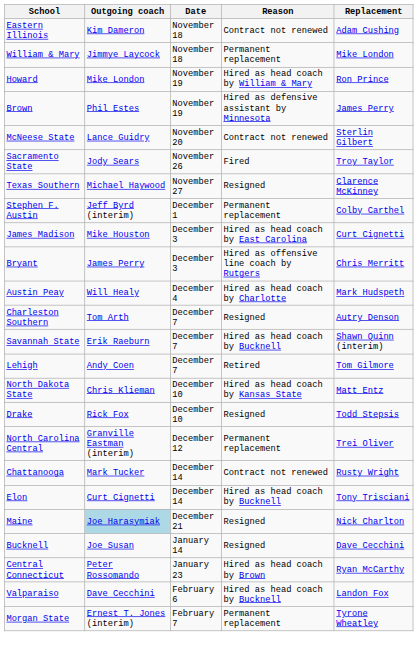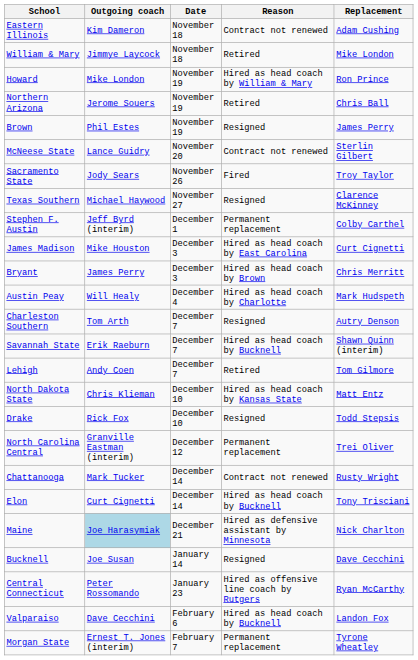 <table class="wikitable sortable">
 <tr>
 <th>School</th>
 <th>Outgoing coach</th>
 <th>Date</th>
 <th>Reason</th>
 <th>Replacement</th>
 </tr>
 <tr>
 <td><a href='#'>Eastern Illinois</a></td>
 <td><a href='#'>Kim Dameron</a></td>
 <td>November 18</td>
 <td>Contract not renewed</td>
 <td><a href='#'>Adam Cushing</a></td>
 </tr>
 <tr>
 <td><a href='#'>William & Mary</a></td>
 <td><a href='#'>Jimmye Laycock</a></td>
 <td>November 18</td>
-<td>Permanent replacement</td>
+<td>Retired</td>
 <td><a href='#'>Mike London</a></td>
 </tr>
 <tr>
 <td><a href='#'>Howard</a></td>
 <td><a href='#'>Mike London</a></td>
 <td>November 19</td>
 <td>Hired as head coach by <a href='#'>William & Mary</a></td>
 <td><a href='#'>Ron Prince</a></td>
 </tr>
 <tr>
+<td><a href='#'>Northern Arizona</a></td>
+<td><a href='#'>Jerome Souers</a></td>
+<td>November 19</td>
+<td>Retired</td>
+<td><a href='#'>Chris Ball</a></td>
+</tr>
+<tr>
 <td><a href='#'>Brown</a></td>
 <td><a href='#'>Phil Estes</a></td>
 <td>November 19</td>
-<td>Hired as defensive assistant by <a href='#'>Minnesota</a></td>
+<td>Resigned</td>
 <td><a href='#'>James Perry</a></td>
 </tr>
 <tr>
 <td><a href='#'>McNeese State</a></td>
 <td><a href='#'>Lance Guidry</a></td>
 <td>November 20</td>
 <td>Contract not renewed</td>
 <td><a href='#'>Sterlin Gilbert</a></td>
 </tr>
 <tr>
 <td><a href='#'>Sacramento State</a></td>
 <td><a href='#'>Jody Sears</a></td>
 <td>November 26</td>
 <td>Fired</td>
 <td><a href='#'>Troy Taylor</a></td>
 </tr>
 <tr>
 <td><a href='#'>Texas Southern</a></td>
 <td><a href='#'>Michael Haywood</a></td>
 <td>November 27</td>
 <td>Resigned</td>
 <td><a href='#'>Clarence McKinney</a></td>
 </tr>
 <tr>
 <td><a href='#'>Stephen F. Austin</a></td>
 <td><a href='#'>Jeff Byrd</a> (interim)</td>
 <td>December 1</td>
 <td>Permanent replacement</td>
 <td><a href='#'>Colby Carthel</a></td>
 </tr>
 <tr>
 <td><a href='#'>James Madison</a></td>
 <td><a href='#'>Mike Houston</a></td>
 <td>December 3</td>
 <td>Hired as head coach by <a href='#'>East Carolina</a></td>
 <td><a href='#'>Curt Cignetti</a></td>
 </tr>
 <tr>
 <td><a href='#'>Bryant</a></td>
 <td><a href='#'>James Perry</a></td>
 <td>December 3</td>
-<td>Hired as offensive line coach by <a href='#'>Rutgers</a></td>
+<td>Hired as head coach by <a href='#'>Brown</a></td>
 <td><a href='#'>Chris Merritt</a></td>
 </tr>
 <tr>
 <td><a href='#'>Austin Peay</a></td>
 <td><a href='#'>Will Healy</a></td>
 <td>December 4</td>
 <td>Hired as head coach by <a href='#'>Charlotte</a></td>
 <td><a href='#'>Mark Hudspeth</a></td>
 </tr>
 <tr>
 <td><a href='#'>Charleston Southern</a></td>
 <td><a href='#'>Tom Arth</a></td>
 <td>December 7</td>
 <td>Resigned</td>
 <td><a href='#'>Autry Denson</a></td>
 </tr>
 <tr>
 <td><a href='#'>Savannah State</a></td>
 <td><a href='#'>Erik Raeburn</a></td>
 <td>December 7</td>
 <td>Hired as head coach by <a href='#'>Bucknell</a></td>
 <td><a href='#'>Shawn Quinn</a> (interim)</td>
 </tr>
 <tr>
 <td><a href='#'>Lehigh</a></td>
 <td><a href='#'>Andy Coen</a></td>
 <td>December 7</td>
 <td>Retired</td>
 <td><a href='#'>Tom Gilmore</a></td>
 </tr>
 <tr>
 <td><a href='#'>North Dakota State</a></td>
 <td><a href='#'>Chris Klieman</a></td>
 <td>December 10</td>
 <td>Hired as head coach by <a href='#'>Kansas State</a></td>
 <td><a href='#'>Matt Entz</a></td>
 </tr>
 <tr>
 <td><a href='#'>Drake</a></td>
 <td><a href='#'>Rick Fox</a></td>
 <td>December 10</td>
 <td>Resigned</td>
 <td><a href='#'>Todd Stepsis</a></td>
 </tr>
 <tr>
 <td><a href='#'>North Carolina Central</a></td>
 <td><a href='#'>Granville Eastman</a> (interim)</td>
 <td>December 12</td>
 <td>Permanent replacement</td>
 <td><a href='#'>Trei Oliver</a></td>
 </tr>
 <tr>
 <td><a href='#'>Chattanooga</a></td>
 <td><a href='#'>Mark Tucker</a></td>
 <td>December 14</td>
 <td>Contract not renewed</td>
 <td><a href='#'>Rusty Wright</a></td>
 </tr>
 <tr>
 <td><a href='#'>Elon</a></td>
 <td><a href='#'>Curt Cignetti</a></td>
 <td>December 14</td>
 <td>Hired as head coach by <a href='#'>Bucknell</a></td>
 <td><a href='#'>Tony Trisciani</a></td>
 </tr>
 <tr>
 <td><a href='#'>Maine</a></td>
 <td style="background: lightblue;"><a href='#'>Joe Harasymiak</a></td>
 <td>December 21</td>
-<td>Resigned</td>
+<td>Hired as defensive assistant by <a href='#'>Minnesota</a></td>
 <td><a href='#'>Nick Charlton</a></td>
 </tr>
 <tr>
 <td><a href='#'>Bucknell</a></td>
 <td><a href='#'>Joe Susan</a></td>
 <td>January 14</td>
 <td>Resigned</td>
 <td><a href='#'>Dave Cecchini</a></td>
 </tr>
 <tr>
 <td><a href='#'>Central Connecticut</a></td>
 <td><a href='#'>Peter Rossomando</a></td>
 <td>January 23</td>
-<td>Hired as head coach by <a href='#'>Brown</a></td>
+<td>Hired as offensive line coach by <a href='#'>Rutgers</a></td>
 <td><a href='#'>Ryan McCarthy</a></td>
 </tr>
 <tr>
 <td><a href='#'>Valparaiso</a></td>
 <td><a href='#'>Dave Cecchini</a></td>
 <td>February 6</td>
 <td>Hired as head coach by <a href='#'>Bucknell</a></td>
 <td><a href='#'>Landon Fox</a></td>
 </tr>
 <tr>
 <td><a href='#'>Morgan State</a></td>
 <td><a href='#'>Ernest T. Jones</a> (interim)</td>
 <td>February 7</td>
 <td>Permanent replacement</td>
 <td><a href='#'>Tyrone Wheatley</a></td>
 </tr>
 </table>
